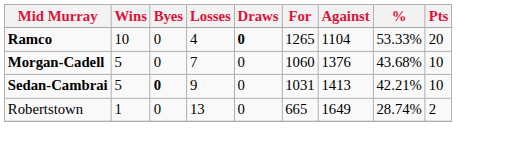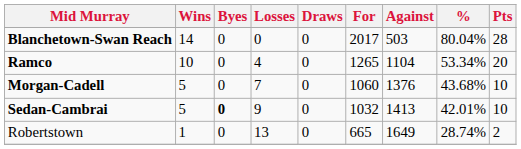 <table class="wikitable">
 <tr>
 <th style="color:crimson">Mid Murray</th>
 <th style="color:crimson">Wins</th>
 <th style="color:crimson">Byes</th>
 <th style="color:crimson">Losses</th>
 <th style="color:crimson">Draws</th>
 <th style="color:crimson">For</th>
 <th style="color:crimson">Against</th>
 <th style="color:crimson">%</th>
 <th style="color:crimson">Pts</th>
 </tr>
 <tr>
 </tr>
 <tr>
 </tr>
 <tr>
+<td><strong>	Blanchetown-Swan Reach	</strong></td>
+<td>14</td>
+<td>0</td>
+<td>0</td>
+<td>0</td>
+<td>2017</td>
+<td>503</td>
+<td>80.04%</td>
+<td>28</td>
+</tr>
+<tr>
 <td><strong>	Ramco	</strong></td>
 <td>10</td>
 <td>0</td>
 <td>4</td>
-<td><strong>0</strong></td>
+<td>0</td>
 <td>1265</td>
 <td>1104</td>
-<td>53.33%</td>
+<td>53.34%</td>
 <td>20</td>
 </tr>
 <tr>
 <td><strong>	Morgan-Cadell	</strong></td>
 <td>5</td>
 <td>0</td>
 <td>7</td>
 <td>0</td>
 <td>1060</td>
 <td>1376</td>
 <td>43.68%</td>
 <td>10</td>
 </tr>
 <tr>
 <td><strong>	Sedan-Cambrai	</strong></td>
 <td>5</td>
 <td><strong>0</strong></td>
 <td>9</td>
 <td>0</td>
-<td>1031</td>
+<td>1032</td>
 <td>1413</td>
-<td>42.21%</td>
+<td>42.01%</td>
 <td>10</td>
 </tr>
 <tr>
 <td>Robertstown</td>
 <td>1</td>
 <td>0</td>
 <td>13</td>
 <td>0</td>
 <td>665</td>
 <td>1649</td>
 <td>28.74%</td>
 <td>2</td>
 </tr>
 <tr>
 </tr>
 </table>
